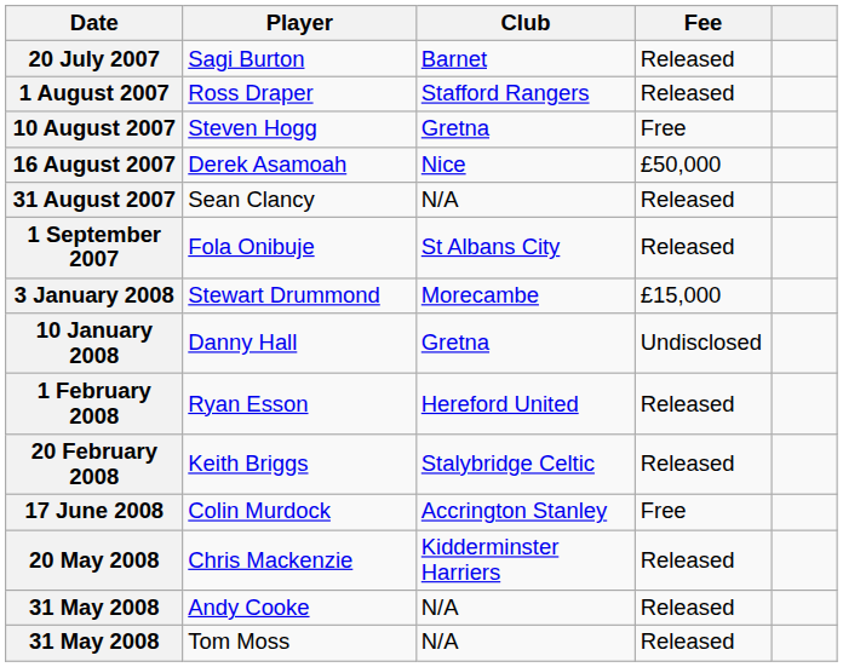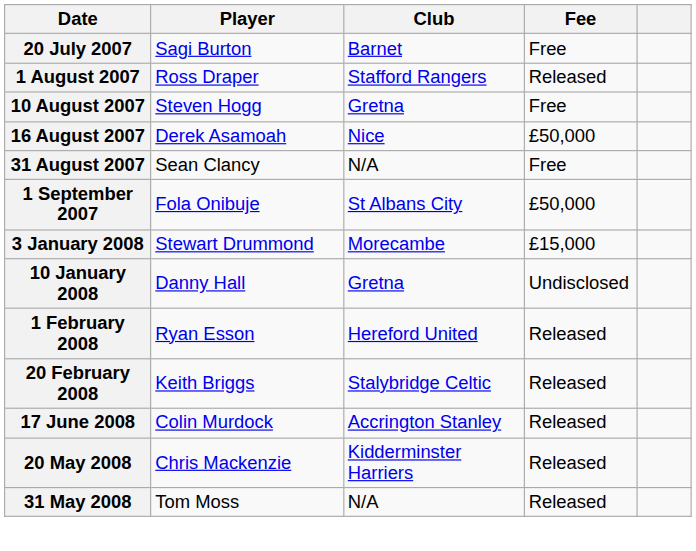 <table class="wikitable plainrowheaders">
 <tr>
 <th scope=col width=120px>Date</th>
 <th scope=col width=160px>Player</th>
 <th scope=col width=150px>Club</th>
 <th scope=col width=90px>Fee</th>
 <th scope=col width=40px class=unsortable></th>
 </tr>
 <tr>
 <th scope=row>20 July 2007</th>
 <td><a href='#'>Sagi Burton</a></td>
 <td><a href='#'>Barnet</a></td>
-<td>Released</td>
+<td>Free</td>
 <td align=center></td>
 </tr>
 <tr>
 <th scope=row>1 August 2007</th>
 <td><a href='#'>Ross Draper</a></td>
 <td><a href='#'>Stafford Rangers</a></td>
 <td>Released</td>
 <td align=center></td>
 </tr>
 <tr>
 <th scope=row>10 August 2007</th>
 <td><a href='#'>Steven Hogg</a></td>
 <td><a href='#'>Gretna</a></td>
 <td>Free</td>
 <td align=center></td>
 </tr>
 <tr>
 <th scope=row>16 August 2007</th>
 <td><a href='#'>Derek Asamoah</a></td>
 <td><a href='#'>Nice</a></td>
 <td>£50,000</td>
 <td align=center></td>
 </tr>
 <tr>
 <th scope=row>31 August 2007</th>
 <td>Sean Clancy</td>
 <td>N/A</td>
-<td>Released</td>
+<td>Free</td>
 <td align=center></td>
 </tr>
 <tr>
 <th scope=row>1 September 2007</th>
 <td><a href='#'>Fola Onibuje</a></td>
 <td><a href='#'>St Albans City</a></td>
-<td>Released</td>
+<td>£50,000</td>
 <td align=center></td>
 </tr>
 <tr>
 <th scope=row>3 January 2008</th>
 <td><a href='#'>Stewart Drummond</a></td>
 <td><a href='#'>Morecambe</a></td>
 <td>£15,000</td>
 <td align=center></td>
 </tr>
 <tr>
 <th scope=row>10 January 2008</th>
 <td><a href='#'>Danny Hall</a></td>
 <td><a href='#'>Gretna</a></td>
 <td>Undisclosed</td>
 <td align=center></td>
 </tr>
 <tr>
 <th scope=row>1 February 2008</th>
 <td><a href='#'>Ryan Esson</a></td>
 <td><a href='#'>Hereford United</a></td>
 <td>Released</td>
 <td align=center></td>
 </tr>
 <tr>
 <th scope=row>20 February 2008</th>
 <td><a href='#'>Keith Briggs</a></td>
 <td><a href='#'>Stalybridge Celtic</a></td>
 <td>Released</td>
 <td align=center></td>
 </tr>
 <tr>
 <th scope=row>17 June 2008</th>
 <td><a href='#'>Colin Murdock</a></td>
 <td><a href='#'>Accrington Stanley</a></td>
-<td>Free</td>
+<td>Released</td>
 <td align=center></td>
 </tr>
 <tr>
 <th scope=row>20 May 2008</th>
 <td><a href='#'>Chris Mackenzie</a></td>
 <td><a href='#'>Kidderminster Harriers</a></td>
 <td>Released</td>
 <td align=center></td>
 </tr>
 <tr>
 <th scope=row>31 May 2008</th>
-<td><a href='#'>Andy Cooke</a></td>
-<td>N/A</td>
-<td>Released</td>
-<td align=center></td>
-</tr>
-<tr>
-<th scope=row>31 May 2008</th>
 <td>Tom Moss</td>
 <td>N/A</td>
 <td>Released</td>
 <td align=center></td>
 </tr>
 </table>
